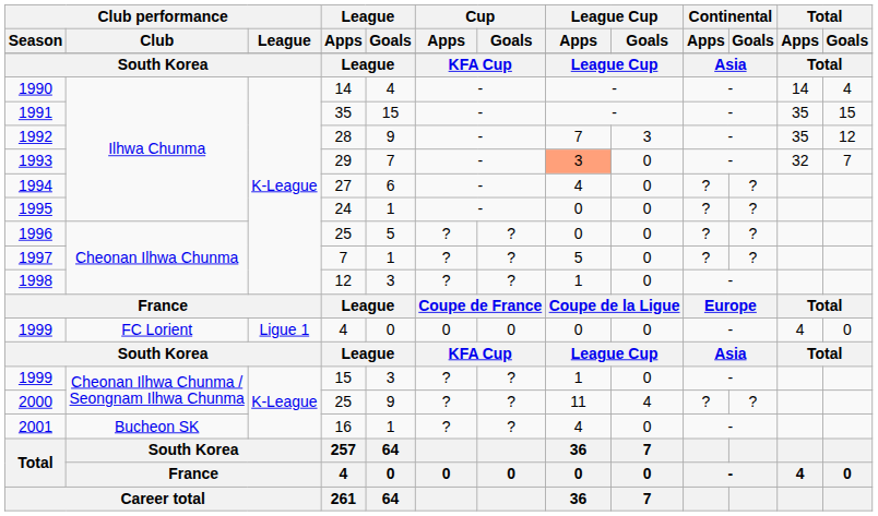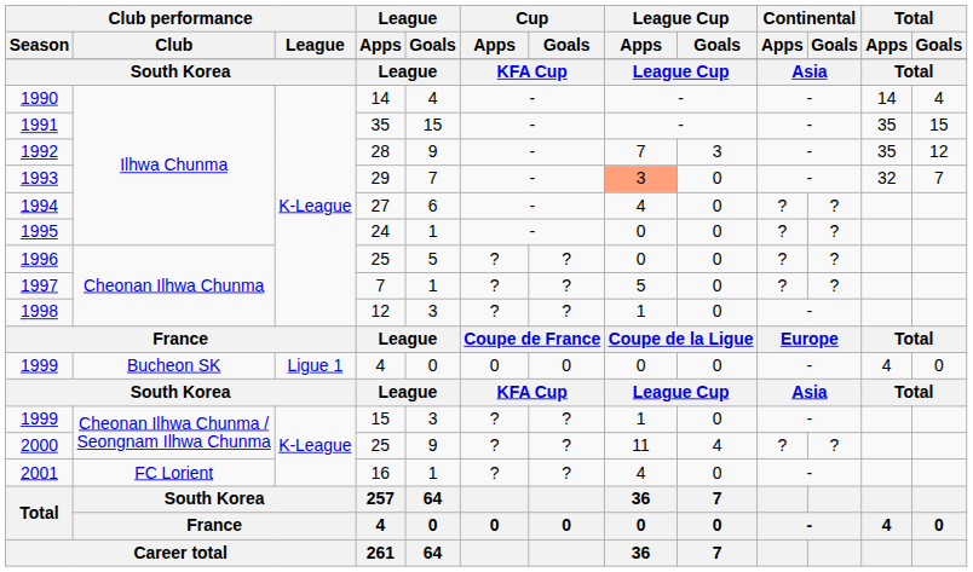 <table class="wikitable" style="text-align:center">
 <tr>
 <th colspan=3>Club performance</th>
 <th colspan=2>League</th>
 <th colspan=2>Cup</th>
 <th colspan=2>League Cup</th>
 <th colspan=2>Continental</th>
 <th colspan=2>Total</th>
 </tr>
 <tr>
 <th>Season</th>
 <th>Club</th>
 <th>League</th>
 <th>Apps</th>
 <th>Goals</th>
 <th>Apps</th>
 <th>Goals</th>
 <th>Apps</th>
 <th>Goals</th>
 <th>Apps</th>
 <th>Goals</th>
 <th>Apps</th>
 <th>Goals</th>
 </tr>
 <tr>
 </tr>
 <tr>
 <th colspan=3>South Korea</th>
 <th colspan=2>League</th>
 <th colspan=2><a href='#'>KFA Cup</a></th>
 <th colspan=2><a href='#'>League Cup</a></th>
 <th colspan=2><a href='#'>Asia</a></th>
 <th colspan=2>Total</th>
 </tr>
 <tr>
 <td><a href='#'>1990</a></td>
 <td rowspan="6"><a href='#'>Ilhwa Chunma</a></td>
 <td rowspan="9"><a href='#'>K-League</a></td>
 <td>14</td>
 <td>4</td>
 <td colspan="2">-</td>
 <td colspan="2">-</td>
 <td colspan="2">-</td>
 <td>14</td>
 <td>4</td>
 </tr>
 <tr>
 <td><a href='#'>1991</a></td>
 <td>35</td>
 <td>15</td>
 <td colspan="2">-</td>
 <td colspan="2">-</td>
 <td colspan="2">-</td>
 <td>35</td>
 <td>15</td>
 </tr>
 <tr>
 <td><a href='#'>1992</a></td>
 <td>28</td>
 <td>9</td>
 <td colspan="2">-</td>
 <td>7</td>
 <td>3</td>
 <td colspan="2">-</td>
 <td>35</td>
 <td>12</td>
 </tr>
 <tr>
 <td><a href='#'>1993</a></td>
 <td>29</td>
 <td>7</td>
 <td colspan="2">-</td>
 <td style="background: lightsalmon;">3</td>
 <td>0</td>
 <td colspan="2">-</td>
 <td>32</td>
 <td>7</td>
 </tr>
 <tr>
 <td><a href='#'>1994</a></td>
 <td>27</td>
 <td>6</td>
 <td colspan="2">-</td>
 <td>4</td>
 <td>0</td>
 <td>?</td>
 <td>?</td>
 <td></td>
 <td></td>
 </tr>
 <tr>
 <td><a href='#'>1995</a></td>
 <td>24</td>
 <td>1</td>
 <td colspan="2">-</td>
 <td>0</td>
 <td>0</td>
 <td>?</td>
 <td>?</td>
 <td></td>
 <td></td>
 </tr>
 <tr>
 <td><a href='#'>1996</a></td>
 <td rowspan="3"><a href='#'>Cheonan Ilhwa Chunma</a></td>
 <td>25</td>
 <td>5</td>
 <td>?</td>
 <td>?</td>
 <td>0</td>
 <td>0</td>
 <td>?</td>
 <td>?</td>
 <td></td>
 <td></td>
 </tr>
 <tr>
 <td><a href='#'>1997</a></td>
 <td>7</td>
 <td>1</td>
 <td>?</td>
 <td>?</td>
 <td>5</td>
 <td>0</td>
 <td>?</td>
 <td>?</td>
 <td></td>
 <td></td>
 </tr>
 <tr>
 <td><a href='#'>1998</a></td>
 <td>12</td>
 <td>3</td>
 <td>?</td>
 <td>?</td>
 <td>1</td>
 <td>0</td>
 <td colspan="2">-</td>
 <td></td>
 <td></td>
 </tr>
 <tr>
 <th colspan=3>France</th>
 <th colspan=2>League</th>
 <th colspan=2><a href='#'>Coupe de France</a></th>
 <th colspan=2><a href='#'>Coupe de la Ligue</a></th>
 <th colspan=2><a href='#'>Europe</a></th>
 <th colspan=2>Total</th>
 </tr>
 <tr>
 <td><a href='#'>1999</a></td>
-<td><a href='#'>FC Lorient</a></td>
+<td><a href='#'>Bucheon SK</a></td>
 <td><a href='#'>Ligue 1</a></td>
 <td>4</td>
 <td>0</td>
 <td>0</td>
 <td>0</td>
 <td>0</td>
 <td>0</td>
 <td colspan="2">-</td>
 <td>4</td>
 <td>0</td>
 </tr>
 <tr>
 <th colspan=3>South Korea</th>
 <th colspan=2>League</th>
 <th colspan=2><a href='#'>KFA Cup</a></th>
 <th colspan=2><a href='#'>League Cup</a></th>
 <th colspan=2><a href='#'>Asia</a></th>
 <th colspan=2>Total</th>
 </tr>
 <tr>
 <td><a href='#'>1999</a></td>
 <td rowspan="2"><a href='#'>Cheonan Ilhwa Chunma /<br>Seongnam Ilhwa Chunma</a></td>
 <td rowspan="3"><a href='#'>K-League</a></td>
 <td>15</td>
 <td>3</td>
 <td>?</td>
 <td>?</td>
 <td>1</td>
 <td>0</td>
 <td colspan="2">-</td>
 <td></td>
 <td></td>
 </tr>
 <tr>
 <td><a href='#'>2000</a></td>
 <td>25</td>
 <td>9</td>
 <td>?</td>
 <td>?</td>
 <td>11</td>
 <td>4</td>
 <td>?</td>
 <td>?</td>
 <td></td>
 <td></td>
 </tr>
 <tr>
 <td><a href='#'>2001</a></td>
-<td><a href='#'>Bucheon SK</a></td>
+<td><a href='#'>FC Lorient</a></td>
 <td>16</td>
 <td>1</td>
 <td>?</td>
 <td>?</td>
 <td>4</td>
 <td>0</td>
 <td colspan="2">-</td>
 <td></td>
 <td></td>
 </tr>
 <tr>
 <th rowspan=2>Total</th>
 <th colspan=2>South Korea</th>
 <th>257</th>
 <th>64</th>
 <th></th>
 <th></th>
 <th>36</th>
 <th>7</th>
 <th></th>
 <th></th>
 <th></th>
 <th></th>
 </tr>
 <tr>
 <th colspan=2>France</th>
 <th>4</th>
 <th>0</th>
 <th>0</th>
 <th>0</th>
 <th>0</th>
 <th>0</th>
 <th colspan="2">-</th>
 <th>4</th>
 <th>0</th>
 </tr>
 <tr>
 <th colspan=3>Career total</th>
 <th>261</th>
 <th>64</th>
 <th></th>
 <th></th>
 <th>36</th>
 <th>7</th>
 <th></th>
 <th></th>
 <th></th>
 <th></th>
 </tr>
 </table>
